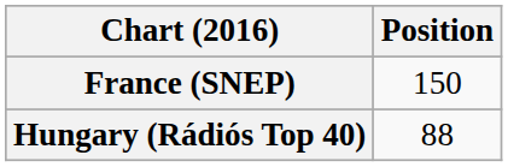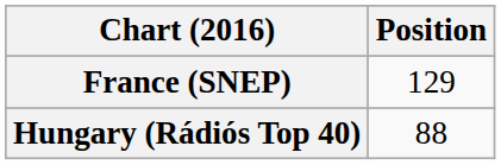 <table class="wikitable sortable plainrowheaders">
 <tr>
 <th>Chart (2016)</th>
 <th>Position</th>
 </tr>
 <tr>
 <th scope="row">France (SNEP)</th>
-<td style="text-align:center;">150</td>
+<td style="text-align:center;">129</td>
 </tr>
 <tr>
 <th scope="row">Hungary (Rádiós Top 40)</th>
 <td style="text-align:center;">88</td>
 </tr>
 </table>
